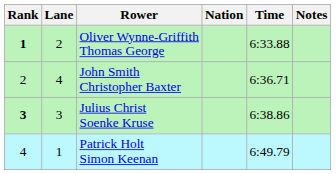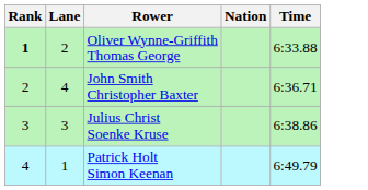 <table class="wikitable sortable" style="text-align:center">
 <tr>
 <th>Rank</th>
 <th>Lane</th>
 <th>Rower</th>
 <th>Nation</th>
 <th>Time</th>
-<th>Notes</th>
 </tr>
 <tr bgcolor=bbf3bb>
 <td><strong>1</strong></td>
 <td>2</td>
 <td align=left><a href='#'>Oliver Wynne-Griffith</a><br><a href='#'>Thomas George</a></td>
 <td align=left></td>
 <td>6:33.88</td>
-<td></td>
 </tr>
 <tr bgcolor=bbf3bb>
 <td>2</td>
 <td>4</td>
 <td align=left><a href='#'>John Smith</a><br><a href='#'>Christopher Baxter</a></td>
 <td align=left></td>
 <td>6:36.71</td>
-<td></td>
 </tr>
 <tr bgcolor=bbf3bb>
-<td><strong>3</strong></td>
+<td>3</td>
 <td>3</td>
 <td align=left><a href='#'>Julius Christ</a><br><a href='#'>Soenke Kruse</a></td>
 <td align=left></td>
 <td>6:38.86</td>
-<td></td>
 </tr>
 <tr bgcolor=bbf9ff>
 <td>4</td>
 <td>1</td>
 <td align=left><a href='#'>Patrick Holt</a><br><a href='#'>Simon Keenan</a></td>
 <td align=left></td>
 <td>6:49.79</td>
-<td></td>
 </tr>
 </table>
